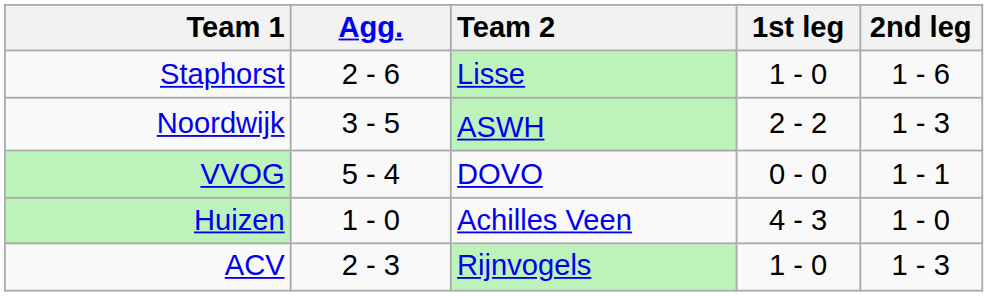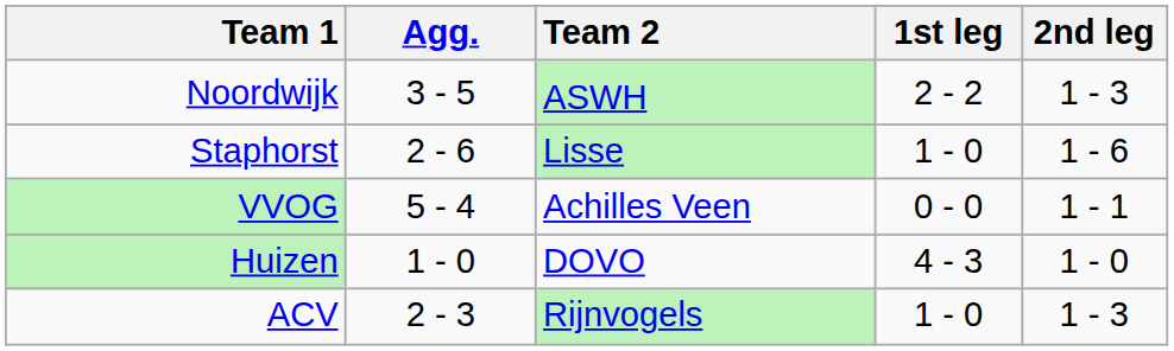 <table class="wikitable">
 <tr>
 <th style="text-align:right; width:150px">Team 1</th>
 <th style="width:80px"><a href='#'>Agg.</a></th>
 <th style="text-align:left; width:150px">Team 2</th>
 <th style="width:60px">1st leg</th>
 <th style="width:60px">2nd leg</th>
 </tr>
 <tr>
+<td style="text-align: right"><a href='#'>Noordwijk</a></td>
+<td style="text-align: center;">3 - 5</td>
+<td style="text-align: left;background:#BBF3BB"><a href='#'>ASWH</a> <sup> </sup></td>
+<td style="text-align: center;">2 - 2</td>
+<td style="text-align: center;">1 - 3</td>
+</tr>
+<tr>
 <td style="text-align: right"><a href='#'>Staphorst</a></td>
 <td style="text-align: center;">2 - 6</td>
 <td style="text-align: left;background:#BBF3BB"><a href='#'>Lisse</a></td>
 <td style="text-align: center;">1 - 0</td>
 <td style="text-align: center;">1 - 6</td>
 </tr>
 <tr>
-<td style="text-align: right"><a href='#'>Noordwijk</a></td>
-<td style="text-align: center;">3 - 5</td>
-<td style="text-align: left;background:#BBF3BB"><a href='#'>ASWH</a> <sup> </sup></td>
-<td style="text-align: center;">2 - 2</td>
-<td style="text-align: center;">1 - 3</td>
-</tr>
-<tr>
 <td style="text-align: right;background:#BBF3BB"><a href='#'>VVOG</a></td>
 <td style="text-align: center;">5 - 4</td>
-<td style="text-align: left"><a href='#'>DOVO</a></td>
+<td style="text-align: left"><a href='#'>Achilles Veen</a></td>
 <td style="text-align: center;">0 - 0</td>
 <td style="text-align: center;">1 - 1</td>
 </tr>
 <tr>
 <td style="text-align: right;background:#BBF3BB"><a href='#'>Huizen</a></td>
 <td style="text-align: center;">1 - 0</td>
-<td style="text-align: left"><a href='#'>Achilles Veen</a></td>
+<td style="text-align: left"><a href='#'>DOVO</a></td>
 <td style="text-align: center;">4 - 3</td>
 <td style="text-align: center;">1 - 0</td>
 </tr>
 <tr>
 <td style="text-align: right"><a href='#'>ACV</a></td>
 <td style="text-align: center;">2 - 3</td>
 <td style="text-align: left;background:#BBF3BB"><a href='#'>Rijnvogels</a></td>
 <td style="text-align: center;">1 - 0</td>
 <td style="text-align: center;">1 - 3</td>
 </tr>
 </table>
